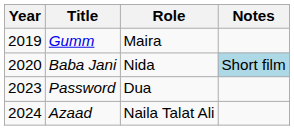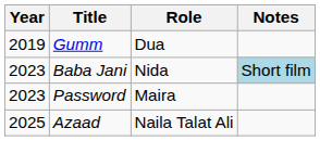 <table class="wikitable sortable plainrowheaders">
 <tr style="text-align:center;">
 <th scope="col">Year</th>
 <th scope="col">Title</th>
 <th scope="col">Role</th>
 <th scope="col">Notes</th>
 </tr>
 <tr>
 <td>2019</td>
 <td><em><a href='#'>Gumm</a></em></td>
-<td>Maira</td>
+<td>Dua</td>
 <td></td>
 </tr>
 <tr>
-<td>2020</td>
+<td>2023</td>
 <td><em>Baba Jani</em></td>
 <td>Nida</td>
 <td style="background: lightblue;">Short film</td>
 </tr>
 <tr>
 <td>2023</td>
 <td><em>Password</em></td>
-<td>Dua</td>
+<td>Maira</td>
 <td></td>
 </tr>
 <tr>
-<td>2024</td>
+<td>2025</td>
 <td><em>Azaad</em></td>
 <td>Naila Talat Ali</td>
 <td></td>
 </tr>
 </table>
